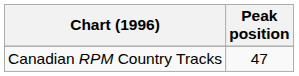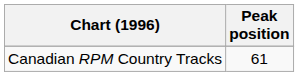 <table class="wikitable sortable">
 <tr>
 <th align="left">Chart (1996)</th>
 <th align="center">Peak<br>position</th>
 </tr>
 <tr>
 </tr>
 <tr>
 <td align="left">Canadian <em>RPM</em> Country Tracks</td>
-<td align="center">47</td>
+<td align="center">61</td>
 </tr>
 </table>
